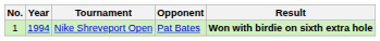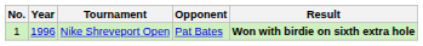 <table class="wikitable" style="font-size:95%;">
 <tr>
 <th>No.</th>
 <th>Year</th>
 <th>Tournament</th>
 <th>Opponent</th>
 <th>Result</th>
 </tr>
 <tr style="background:#D0F0C0;">
 <td align=center>1</td>
-<td><a href='#'>1994</a></td>
+<td><a href='#'>1996</a></td>
 <td><a href='#'>Nike Shreveport Open</a></td>
 <td> <a href='#'>Pat Bates</a></td>
 <td><strong>Won with birdie on sixth extra hole</strong></td>
 </tr>
 </table>
